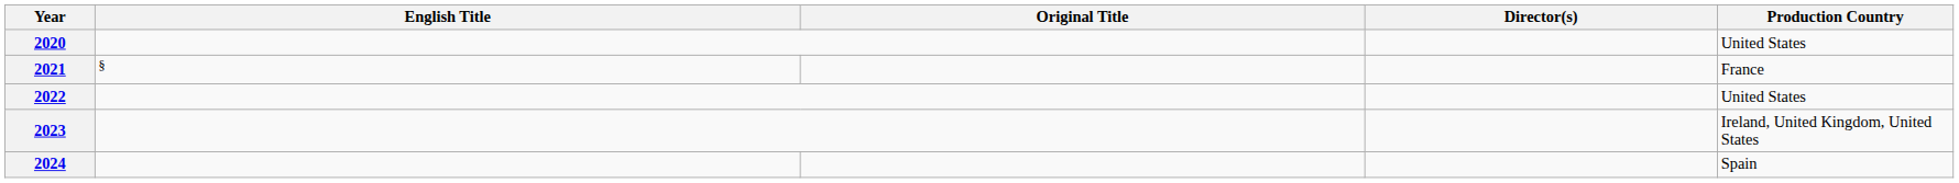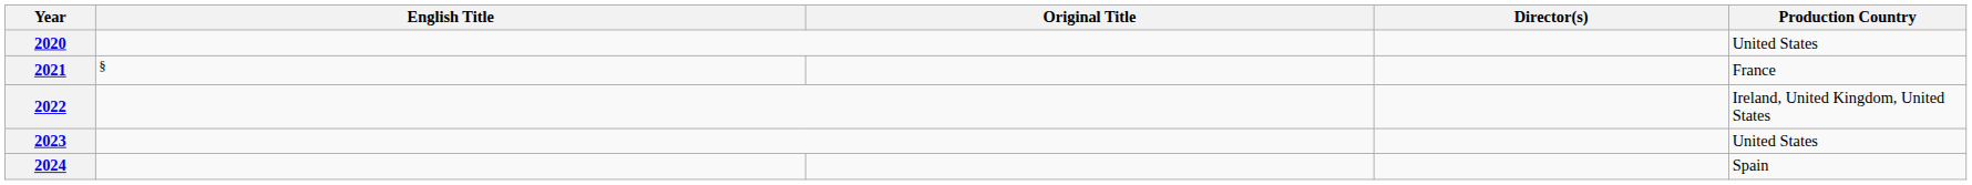 <table class="wikitable">
 <tr>
 <th scope="col" style="width:1%;">Year</th>
 <th scope="col" style="width:10%;">English Title</th>
 <th scope="col" style="width:8%;">Original Title</th>
 <th scope="col" style="width:5%;">Director(s)</th>
 <th scope="col" style="width:3%;">Production Country</th>
 </tr>
 <tr>
 <th style="text-align:center;"><a href='#'>2020</a></th>
 <td colspan="2"></td>
 <td></td>
 <td>United States</td>
 </tr>
 <tr>
 <th style="text-align:center;"><a href='#'>2021</a></th>
 <td> <sup>§ </sup></td>
 <td></td>
 <td></td>
 <td>France</td>
 </tr>
 <tr>
 <th style="text-align:center;"><a href='#'>2022</a></th>
 <td colspan="2"></td>
 <td></td>
-<td>United States</td>
+<td>Ireland, United Kingdom, United States</td>
 </tr>
 <tr>
 <th style="text-align:center;"><a href='#'>2023</a></th>
 <td colspan="2"></td>
 <td></td>
-<td>Ireland, United Kingdom, United States</td>
+<td>United States</td>
 </tr>
 <tr>
 <th style="text-align:center;"><a href='#'>2024</a></th>
 <td></td>
 <td></td>
 <td></td>
 <td>Spain</td>
 </tr>
 </table>
